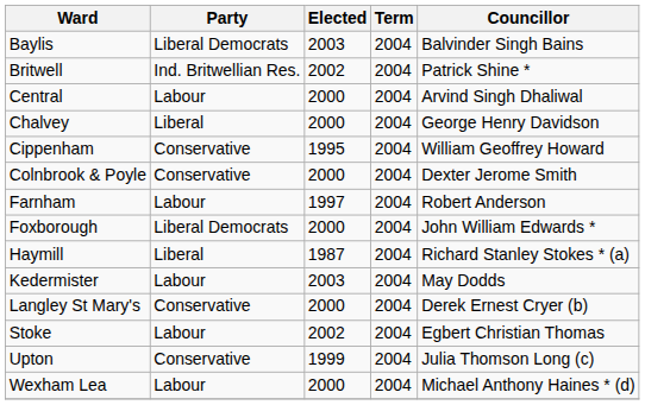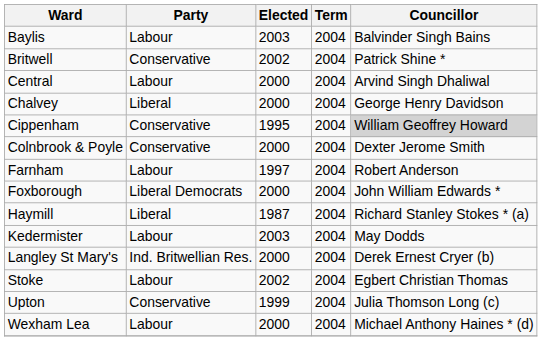 <table class="wikitable">
 <tr>
 <th>Ward</th>
 <th>Party</th>
 <th>Elected</th>
 <th>Term</th>
 <th>Councillor</th>
 </tr>
 <tr>
 <td>Baylis</td>
-<td>Liberal Democrats</td>
+<td>Labour</td>
 <td>2003</td>
 <td>2004</td>
 <td>Balvinder Singh Bains</td>
 </tr>
 <tr>
 <td>Britwell</td>
-<td>Ind. Britwellian Res.</td>
+<td>Conservative</td>
 <td>2002</td>
 <td>2004</td>
 <td>Patrick Shine *</td>
 </tr>
 <tr>
 <td>Central</td>
 <td>Labour</td>
 <td>2000</td>
 <td>2004</td>
 <td>Arvind Singh Dhaliwal</td>
 </tr>
 <tr>
 <td>Chalvey</td>
 <td>Liberal</td>
 <td>2000</td>
 <td>2004</td>
 <td>George Henry Davidson</td>
 </tr>
 <tr>
 <td>Cippenham</td>
 <td>Conservative</td>
 <td>1995</td>
 <td>2004</td>
-<td>William Geoffrey Howard</td>
+<td style="background: lightgrey;">William Geoffrey Howard</td>
 </tr>
 <tr>
 <td>Colnbrook & Poyle</td>
 <td>Conservative</td>
 <td>2000</td>
 <td>2004</td>
 <td>Dexter Jerome Smith</td>
 </tr>
 <tr>
 <td>Farnham</td>
 <td>Labour</td>
 <td>1997</td>
 <td>2004</td>
 <td>Robert Anderson</td>
 </tr>
 <tr>
 <td>Foxborough</td>
 <td>Liberal Democrats</td>
 <td>2000</td>
 <td>2004</td>
 <td>John William Edwards *</td>
 </tr>
 <tr>
 <td>Haymill</td>
 <td>Liberal</td>
 <td>1987</td>
 <td>2004</td>
 <td>Richard Stanley Stokes * (a)</td>
 </tr>
 <tr>
 <td>Kedermister</td>
 <td>Labour</td>
 <td>2003</td>
 <td>2004</td>
 <td>May Dodds</td>
 </tr>
 <tr>
 <td>Langley St Mary's</td>
-<td>Conservative</td>
+<td>Ind. Britwellian Res.</td>
 <td>2000</td>
 <td>2004</td>
 <td>Derek Ernest Cryer (b)</td>
 </tr>
 <tr>
 <td>Stoke</td>
 <td>Labour</td>
 <td>2002</td>
 <td>2004</td>
 <td>Egbert Christian Thomas</td>
 </tr>
 <tr>
 <td>Upton</td>
 <td>Conservative</td>
 <td>1999</td>
 <td>2004</td>
 <td>Julia Thomson Long (c)</td>
 </tr>
 <tr>
 <td>Wexham Lea</td>
 <td>Labour</td>
 <td>2000</td>
 <td>2004</td>
 <td>Michael Anthony Haines * (d)</td>
 </tr>
 <tr>
 </tr>
 </table>
